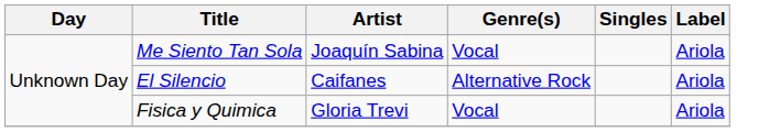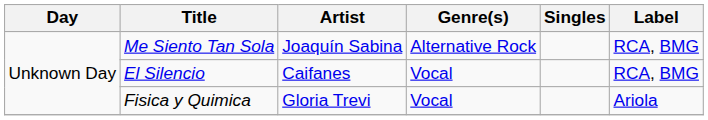 <table class="wikitable sortable" style="text-align: left;">
 <tr>
 <th>Day</th>
 <th>Title</th>
 <th>Artist</th>
 <th>Genre(s)</th>
 <th>Singles</th>
 <th>Label</th>
 </tr>
 <tr>
 <td rowspan="3">Unknown Day</td>
 <td><em><a href='#'>Me Siento Tan Sola</a></em></td>
 <td><a href='#'>Joaquín Sabina</a></td>
-<td><a href='#'>Vocal</a></td>
+<td><a href='#'>Alternative Rock</a></td>
 <td></td>
-<td><a href='#'>Ariola</a></td>
+<td><a href='#'>RCA</a>, <a href='#'>BMG</a></td>
 </tr>
 <tr>
 <td><em><a href='#'>El Silencio</a></em></td>
 <td><a href='#'>Caifanes</a></td>
-<td><a href='#'>Alternative Rock</a></td>
+<td><a href='#'>Vocal</a></td>
 <td></td>
-<td><a href='#'>Ariola</a></td>
+<td><a href='#'>RCA</a>, <a href='#'>BMG</a></td>
 </tr>
 <tr>
 <td><em>Fisica y Quimica</em></td>
 <td><a href='#'>Gloria Trevi</a></td>
 <td><a href='#'>Vocal</a></td>
 <td></td>
 <td><a href='#'>Ariola</a></td>
 </tr>
 <tr>
 </tr>
 </table>
